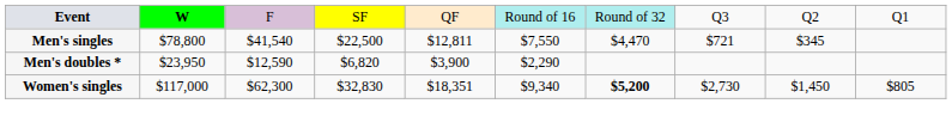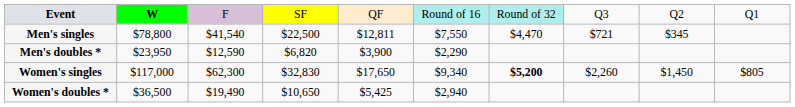 <table class=wikitable style=font-size:90%;text-align:center>
 <tr>
 <td style="width:130px; background:#dfe2e9;"><strong>Event</strong></td>
 <td style="width:80px; background:lime;"><strong>W</strong></td>
 <td style="width:85px; background:thistle;">F</td>
 <td style="width:85px; background:#ff0;">SF</td>
 <td style="width:85px; background:#ffebcd;">QF</td>
 <td style="width:85px; background:#afeeee;">Round of 16</td>
 <td style="width:85px; background:#afeeee;">Round of 32</td>
 <td width=85>Q3</td>
 <td width=85>Q2</td>
 <td width=85>Q1</td>
 </tr>
 <tr>
 <td style="background:#f6f6f6;"><strong>Men's singles</strong></td>
 <td>$78,800</td>
 <td>$41,540</td>
 <td>$22,500</td>
 <td>$12,811</td>
 <td>$7,550</td>
 <td>$4,470</td>
 <td>$721</td>
 <td>$345</td>
 <td></td>
 </tr>
 <tr>
 <td style="background:#f6f6f6;"><strong>Men's doubles *</strong></td>
 <td>$23,950</td>
 <td>$12,590</td>
 <td>$6,820</td>
 <td>$3,900</td>
 <td>$2,290</td>
 <td></td>
 <td></td>
 <td></td>
 <td></td>
 </tr>
 <tr>
 <td style="background:#f6f6f6;"><strong>Women's singles</strong></td>
 <td>$117,000</td>
 <td>$62,300</td>
 <td>$32,830</td>
-<td>$18,351</td>
+<td>$17,650</td>
 <td>$9,340</td>
 <td><strong>$5,200</strong></td>
-<td>$2,730</td>
+<td>$2,260</td>
 <td>$1,450</td>
 <td>$805</td>
 </tr>
+<tr>
+<td style="background:#f6f6f6;"><strong>Women's doubles *</strong></td>
+<td>$36,500</td>
+<td>$19,490</td>
+<td>$10,650</td>
+<td>$5,425</td>
+<td>$2,940</td>
+<td></td>
+<td></td>
+<td></td>
+<td></td>
+</tr>
 </table>
